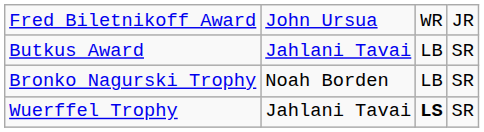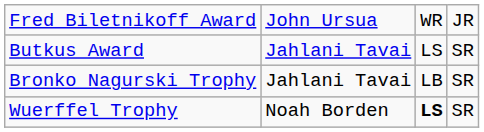 <table class="wikitable">
 <tr>
 <td><a href='#'>Fred Biletnikoff Award</a></td>
 <td><a href='#'>John Ursua</a></td>
 <td>WR</td>
 <td>JR</td>
 </tr>
 <tr>
 <td><a href='#'>Butkus Award</a></td>
 <td><a href='#'>Jahlani Tavai</a></td>
-<td>LB</td>
+<td>LS</td>
 <td>SR</td>
 </tr>
 <tr>
 <td><a href='#'>Bronko Nagurski Trophy</a></td>
-<td>Noah Borden</td>
+<td>Jahlani Tavai</td>
 <td>LB</td>
 <td>SR</td>
 </tr>
 <tr>
 <td><a href='#'>Wuerffel Trophy</a></td>
-<td>Jahlani Tavai</td>
+<td>Noah Borden</td>
 <td><strong>LS</strong></td>
 <td>SR</td>
 </tr>
 </table>
